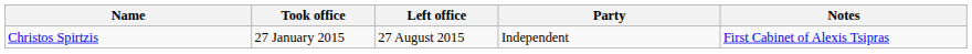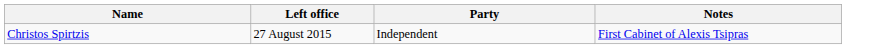 <table class="wikitable">
 <tr>
 <th width="20%">Name</th>
-<th width="10%">Took office</th>
 <th width="10%">Left office</th>
 <th width="18%">Party</th>
 <th width="20%">Notes</th>
 </tr>
 <tr>
 <td><a href='#'>Christos Spirtzis</a></td>
-<td>27 January 2015</td>
 <td>27 August 2015</td>
 <td>Independent</td>
 <td><a href='#'>First Cabinet of Alexis Tsipras</a></td>
 </tr>
 </table>
